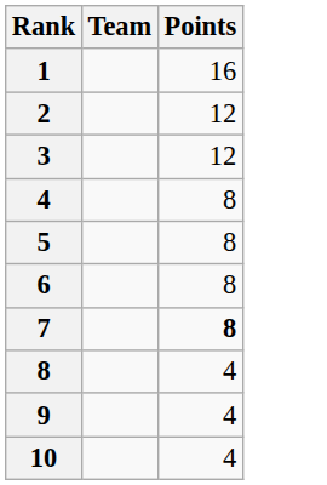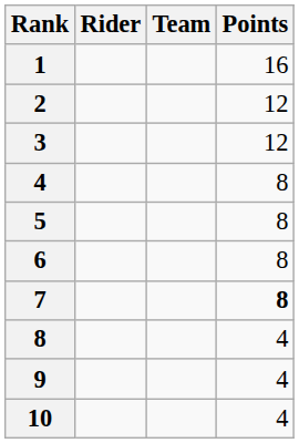 <table class="wikitable" margin-bottom:0;">
 <tr>
 <th scope="col">Rank</th>
+<th scope="col">Rider</th>
 <th scope="col">Team</th>
 <th scope="col">Points</th>
 </tr>
 <tr>
 <th scope="row">1</th>
+<td> </td>
 <td></td>
 <td align="right">16</td>
 </tr>
 <tr>
 <th scope="row">2</th>
 <td></td>
+<td></td>
 <td align="right">12</td>
 </tr>
 <tr>
 <th scope="row">3</th>
+<td></td>
 <td></td>
 <td align="right">12</td>
 </tr>
 <tr>
 <th scope="row">4</th>
 <td></td>
+<td></td>
 <td align="right">8</td>
 </tr>
 <tr>
 <th scope="row">5</th>
+<td></td>
 <td></td>
 <td align="right">8</td>
 </tr>
 <tr>
 <th scope="row">6</th>
 <td></td>
+<td></td>
 <td align="right">8</td>
 </tr>
 <tr>
 <th scope="row">7</th>
+<td></td>
 <td></td>
 <td align="right"><strong>8</strong></td>
 </tr>
 <tr>
 <th scope="row">8</th>
 <td></td>
+<td></td>
 <td align="right">4</td>
 </tr>
 <tr>
 <th scope="row">9</th>
+<td> </td>
 <td></td>
 <td align="right">4</td>
 </tr>
 <tr>
 <th scope="row">10</th>
 <td></td>
+<td></td>
 <td align="right">4</td>
 </tr>
 </table>
